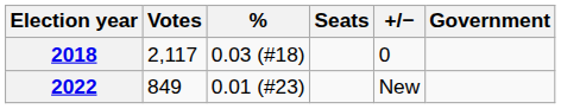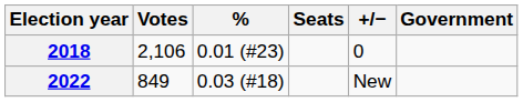 <table class=wikitable>
 <tr>
 <th>Election year</th>
 <th>Votes</th>
 <th>%</th>
 <th>Seats</th>
 <th>+/−</th>
 <th>Government</th>
 </tr>
 <tr>
 <th><a href='#'>2018</a></th>
-<td>2,117</td>
-<td>0.03 (#18)</td>
+<td>2,106</td>
+<td>0.01 (#23)</td>
 <td></td>
 <td> 0</td>
 <td></td>
 </tr>
 <tr>
 <th><a href='#'>2022</a></th>
 <td>849</td>
-<td>0.01 (#23)</td>
+<td>0.03 (#18)</td>
 <td></td>
 <td>New</td>
 <td></td>
 </tr>
 </table>
